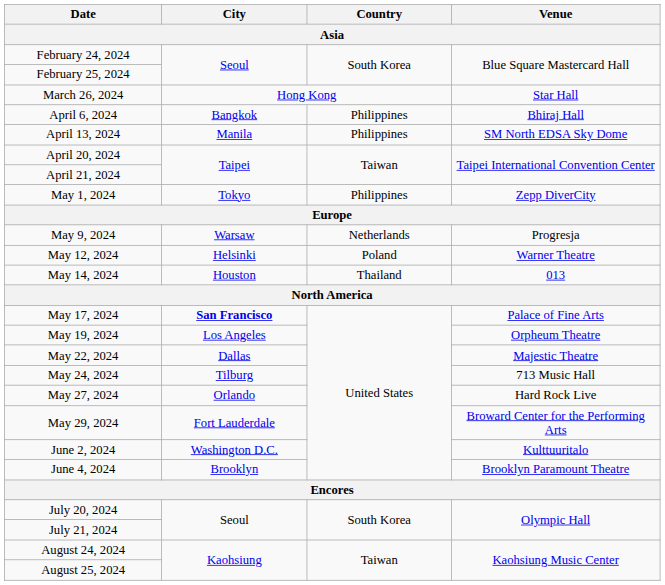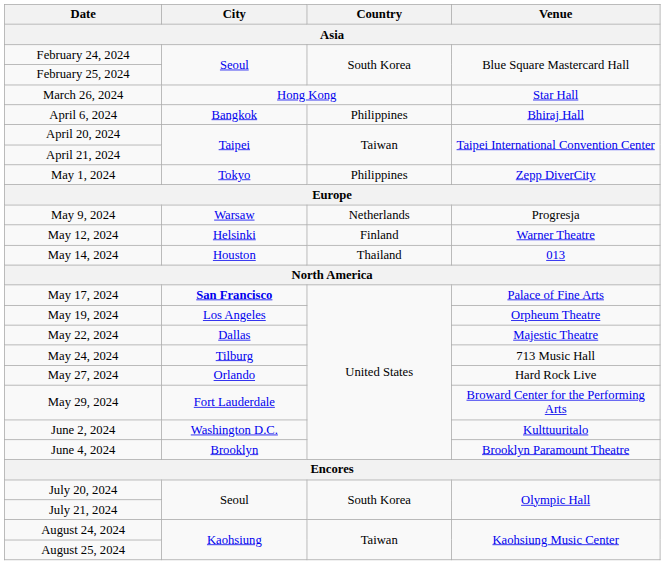 <table class="wikitable plainrowheaders" style="text-align:center">
 <tr>
 <th scope="col" style="width:12em">Date</th>
 <th scope="col" style="width:11em">City</th>
 <th scope="col" style="width:11em">Country</th>
 <th scope="col" style="width:16em">Venue</th>
 </tr>
 <tr>
 <th colspan="4">Asia</th>
 </tr>
 <tr>
 <td>February 24, 2024</td>
 <td rowspan="2"><a href='#'>Seoul</a></td>
 <td rowspan="2">South Korea</td>
 <td rowspan="2">Blue Square Mastercard Hall</td>
 </tr>
 <tr>
 <td>February 25, 2024</td>
 </tr>
 <tr>
 <td>March 26, 2024</td>
 <td colspan="2"><a href='#'>Hong Kong</a></td>
 <td><a href='#'>Star Hall</a></td>
 </tr>
 <tr>
 <td>April 6, 2024</td>
 <td><a href='#'>Bangkok</a></td>
 <td>Philippines</td>
 <td><a href='#'>Bhiraj Hall</a></td>
 </tr>
 <tr>
-<td>April 13, 2024</td>
-<td><a href='#'>Manila</a></td>
-<td>Philippines</td>
-<td><a href='#'>SM North EDSA Sky Dome</a></td>
-</tr>
-<tr>
 <td>April 20, 2024</td>
 <td rowspan="2"><a href='#'>Taipei</a></td>
 <td rowspan="2">Taiwan</td>
 <td rowspan="2"><a href='#'>Taipei International Convention Center</a></td>
 </tr>
 <tr>
 <td>April 21, 2024</td>
 </tr>
 <tr>
 <td>May 1, 2024</td>
 <td><a href='#'>Tokyo</a></td>
 <td>Philippines</td>
 <td><a href='#'>Zepp DiverCity</a></td>
 </tr>
 <tr>
 <th colspan="4">Europe</th>
 </tr>
 <tr>
 <td>May 9, 2024</td>
 <td><a href='#'>Warsaw</a></td>
 <td>Netherlands</td>
 <td>Progresja</td>
 </tr>
 <tr>
 <td>May 12, 2024</td>
 <td><a href='#'>Helsinki</a></td>
-<td>Poland</td>
+<td>Finland</td>
 <td><a href='#'>Warner Theatre</a></td>
 </tr>
 <tr>
 <td>May 14, 2024</td>
 <td><a href='#'>Houston</a></td>
 <td>Thailand</td>
 <td><a href='#'>013</a></td>
 </tr>
 <tr>
 <th colspan="4">North America</th>
 </tr>
 <tr>
 <td>May 17, 2024</td>
 <td><strong><a href='#'>San Francisco</a></strong></td>
 <td rowspan="8">United States</td>
 <td><a href='#'>Palace of Fine Arts</a></td>
 </tr>
 <tr>
 <td>May 19, 2024</td>
 <td><a href='#'>Los Angeles</a></td>
 <td><a href='#'>Orpheum Theatre</a></td>
 </tr>
 <tr>
 <td>May 22, 2024</td>
 <td><a href='#'>Dallas</a></td>
 <td><a href='#'>Majestic Theatre</a></td>
 </tr>
 <tr>
 <td>May 24, 2024</td>
 <td><a href='#'>Tilburg</a></td>
 <td>713 Music Hall</td>
 </tr>
 <tr>
 <td>May 27, 2024</td>
 <td><a href='#'>Orlando</a></td>
 <td>Hard Rock Live</td>
 </tr>
 <tr>
 <td>May 29, 2024</td>
 <td><a href='#'>Fort Lauderdale</a></td>
 <td><a href='#'>Broward Center for the Performing Arts</a></td>
 </tr>
 <tr>
 <td>June 2, 2024</td>
 <td><a href='#'>Washington D.C.</a></td>
 <td><a href='#'>Kulttuuritalo</a></td>
 </tr>
 <tr>
 <td>June 4, 2024</td>
 <td><a href='#'>Brooklyn</a></td>
 <td><a href='#'>Brooklyn Paramount Theatre</a></td>
 </tr>
 <tr>
 <th colspan="4">Encores</th>
 </tr>
 <tr>
 <td>July 20, 2024</td>
 <td rowspan="2">Seoul</td>
 <td rowspan="2">South Korea</td>
 <td rowspan="2"><a href='#'>Olympic Hall</a></td>
 </tr>
 <tr>
 <td>July 21, 2024</td>
 </tr>
 <tr>
 <td>August 24, 2024</td>
 <td rowspan="2"><a href='#'>Kaohsiung</a></td>
 <td rowspan="2">Taiwan</td>
 <td rowspan="2"><a href='#'>Kaohsiung Music Center</a></td>
 </tr>
 <tr>
 <td>August 25, 2024</td>
 </tr>
 </table>
